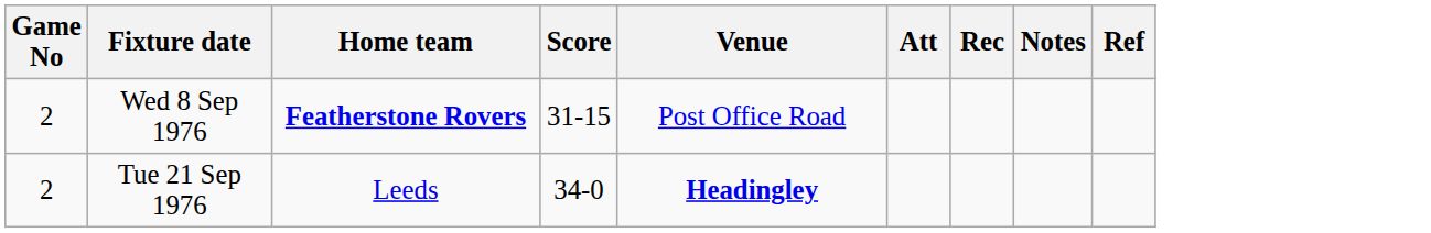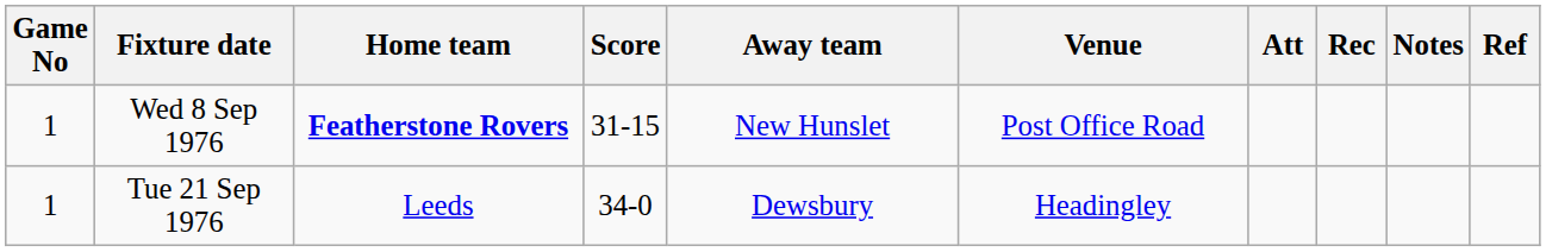 <table class="wikitable" style="text-align:center;">
 <tr>
 <th width=20 abbr="No">Game No</th>
 <th width=100 abbr="Date">Fixture date</th>
 <th width=150 abbr="Home team">Home team</th>
 <th width=20 abbr="Score">Score</th>
+<th width=150 abbr="Away team">Away team</th>
 <th width=150 abbr="Venue">Venue</th>
 <th width=30 abbr="Att">Att</th>
 <th width=30 abbr="Rec">Rec</th>
 <th width=20 abbr="Notes">Notes</th>
 <th width=30 abbr="Ref">Ref</th>
 </tr>
 <tr>
-<td>2</td>
+<td>1</td>
 <td>Wed 8 Sep 1976</td>
 <td><strong><a href='#'>Featherstone Rovers</a></strong></td>
 <td>31-15</td>
+<td><a href='#'>New Hunslet</a></td>
 <td><a href='#'>Post Office Road</a></td>
 <td></td>
 <td></td>
 <td></td>
 <td></td>
 </tr>
 <tr>
-<td>2</td>
+<td>1</td>
 <td>Tue 21 Sep 1976</td>
 <td><a href='#'>Leeds</a></td>
 <td>34-0</td>
-<td><strong><a href='#'>Headingley</a></strong></td>
+<td><a href='#'>Dewsbury</a></td>
+<td><a href='#'>Headingley</a></td>
 <td></td>
 <td></td>
 <td></td>
 <td></td>
 </tr>
 </table>
